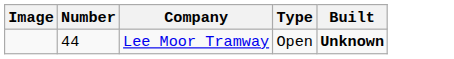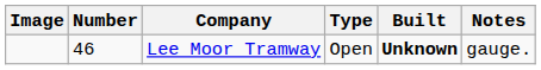 <table class="wikitable sortable">
 <tr>
 <th class=unsortable>Image</th>
 <th>Number</th>
 <th>Company</th>
 <th>Type</th>
 <th>Built</th>
+<th class=unsortable>Notes</th>
 </tr>
 <tr>
 <td></td>
-<td>44</td>
+<td>46</td>
 <td><a href='#'>Lee Moor Tramway</a></td>
 <td>Open</td>
 <td><strong>Unknown</strong></td>
+<td> gauge.</td>
 </tr>
 </table>
